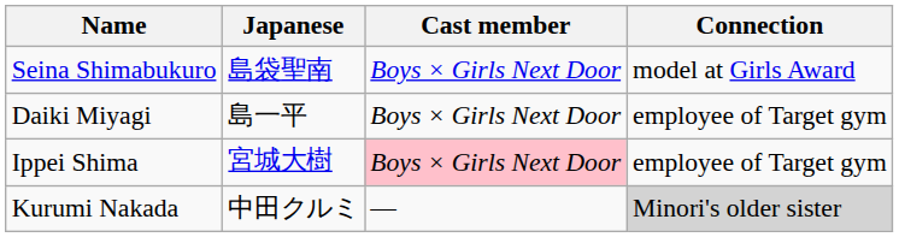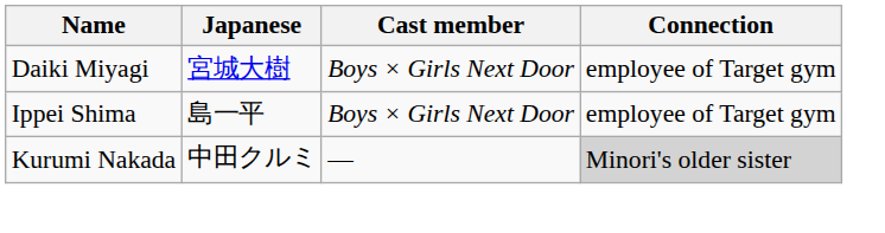 <table class="wikitable">
 <tr>
 <th>Name</th>
 <th>Japanese</th>
 <th>Cast member</th>
 <th>Connection</th>
 </tr>
 <tr>
-<td><a href='#'>Seina Shimabukuro</a></td>
-<td><a href='#'>島袋聖南</a></td>
-<td><em><a href='#'>Boys × Girls Next Door</a></em></td>
-<td>model at <a href='#'>Girls Award</a></td>
-</tr>
-<tr>
 <td>Daiki Miyagi</td>
-<td>島一平</td>
+<td><a href='#'>宮城大樹</a></td>
 <td><em>Boys × Girls Next Door</em></td>
 <td>employee of Target gym</td>
 </tr>
 <tr>
 <td>Ippei Shima</td>
-<td><a href='#'>宮城大樹</a></td>
-<td style="background: pink;"><em>Boys × Girls Next Door</em></td>
+<td>島一平</td>
+<td><em>Boys × Girls Next Door</em></td>
 <td>employee of Target gym</td>
 </tr>
 <tr>
 <td>Kurumi Nakada</td>
 <td>中田クルミ</td>
 <td>—</td>
 <td style="background: lightgrey;">Minori's older sister</td>
 </tr>
 </table>
